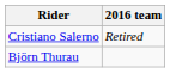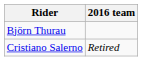 <table class="wikitable">
 <tr>
 <th>Rider</th>
 <th>2016 team</th>
 </tr>
 <tr>
+<td><a href='#'>Björn Thurau</a></td>
+<td></td>
+</tr>
+<tr>
 <td><a href='#'>Cristiano Salerno</a></td>
 <td><em>Retired</em></td>
 </tr>
-<tr>
-<td><a href='#'>Björn Thurau</a></td>
-<td></td>
-</tr>
 </table>
